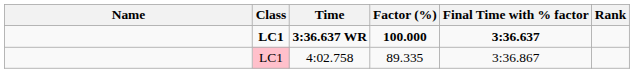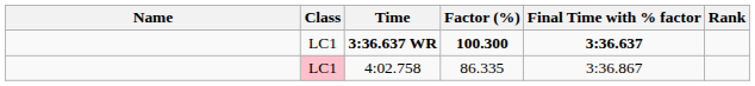 <table class="wikitable" style="text-align:center;">
 <tr>
 <th style="width:18em">Name</th>
 <th>Class</th>
 <th>Time</th>
 <th>Factor (%)</th>
 <th>Final Time with % factor</th>
 <th>Rank</th>
 </tr>
 <tr>
 <td align=left></td>
-<td><strong>LC1</strong></td>
+<td>LC1</td>
 <td><strong>3:36.637 WR</strong></td>
-<td><strong>100.000</strong></td>
+<td><strong>100.300</strong></td>
 <td><strong>3:36.637</strong></td>
 <td></td>
 </tr>
 <tr>
 <td align=left></td>
 <td style="background: pink;">LC1</td>
 <td>4:02.758</td>
-<td>89.335</td>
+<td>86.335</td>
 <td>3:36.867</td>
 <td></td>
 </tr>
 </table>
